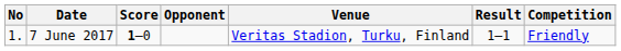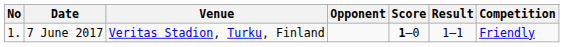 <table class="wikitable">
 <tr>
 <th>No</th>
 <th>Date</th>
+<th>Venue</th>
+<th>Opponent</th>
 <th>Score</th>
-<th>Opponent</th>
-<th>Venue</th>
 <th>Result</th>
 <th>Competition</th>
 </tr>
 <tr>
 <td>1.</td>
 <td>7 June 2017</td>
+<td><a href='#'>Veritas Stadion</a>, <a href='#'>Turku</a>, Finland</td>
+<td></td>
 <td align=center><strong>1</strong>–0</td>
-<td></td>
-<td><a href='#'>Veritas Stadion</a>, <a href='#'>Turku</a>, Finland</td>
 <td align=center>1–1</td>
 <td><a href='#'>Friendly</a></td>
 </tr>
 </table>
